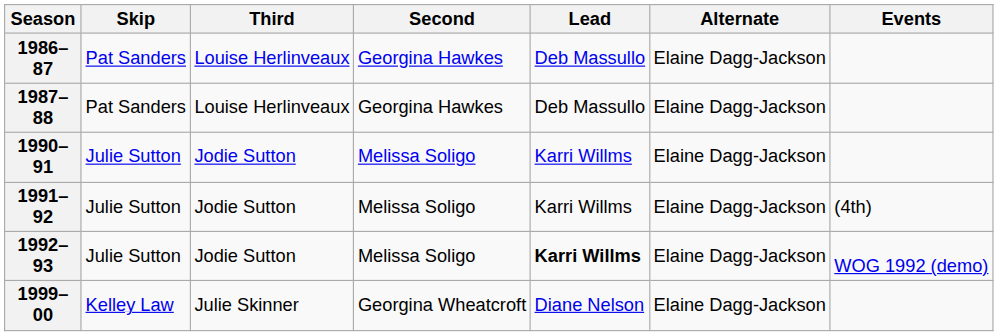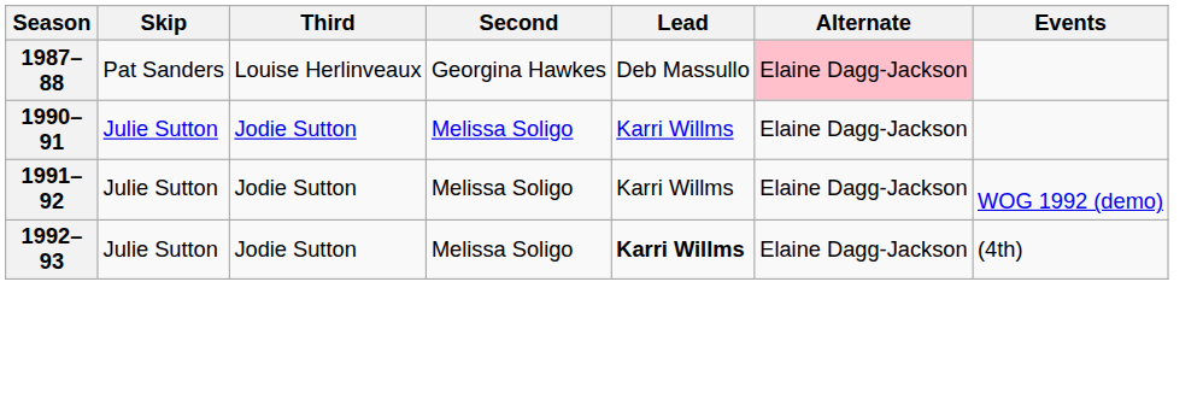 <table class="wikitable">
 <tr>
 <th scope="col" width=60>Season</th>
 <th scope="col">Skip</th>
 <th scope="col">Third</th>
 <th scope="col">Second</th>
 <th scope="col">Lead</th>
 <th scope="col">Alternate</th>
 <th scope="col">Events</th>
 </tr>
 <tr>
-<th scope="row">1986–87</th>
-<td><a href='#'>Pat Sanders</a></td>
-<td><a href='#'>Louise Herlinveaux</a></td>
-<td><a href='#'>Georgina Hawkes</a></td>
-<td><a href='#'>Deb Massullo</a></td>
-<td>Elaine Dagg-Jackson</td>
-<td> </td>
-</tr>
-<tr>
 <th scope="row">1987–88</th>
 <td>Pat Sanders</td>
 <td>Louise Herlinveaux</td>
 <td>Georgina Hawkes</td>
 <td>Deb Massullo</td>
-<td>Elaine Dagg-Jackson</td>
+<td style="background: pink;">Elaine Dagg-Jackson</td>
 <td> </td>
 </tr>
 <tr>
 <th scope="row">1990–91</th>
 <td><a href='#'>Julie Sutton</a></td>
 <td><a href='#'>Jodie Sutton</a></td>
 <td><a href='#'>Melissa Soligo</a></td>
 <td><a href='#'>Karri Willms</a></td>
 <td>Elaine Dagg-Jackson</td>
 <td> <br> </td>
 </tr>
 <tr>
 <th scope="row">1991–92</th>
 <td>Julie Sutton</td>
 <td>Jodie Sutton</td>
 <td>Melissa Soligo</td>
 <td>Karri Willms</td>
 <td>Elaine Dagg-Jackson</td>
-<td> (4th)</td>
+<td> <br><a href='#'>WOG 1992 (demo)</a> </td>
 </tr>
 <tr>
 <th scope="row">1992–93</th>
 <td>Julie Sutton</td>
 <td>Jodie Sutton</td>
 <td>Melissa Soligo</td>
 <td><strong>Karri Willms</strong></td>
 <td>Elaine Dagg-Jackson</td>
-<td> <br><a href='#'>WOG 1992 (demo)</a> </td>
-</tr>
-<tr>
-<th scope="row">1999–00</th>
-<td><a href='#'>Kelley Law</a></td>
-<td>Julie Skinner</td>
-<td>Georgina Wheatcroft</td>
-<td><a href='#'>Diane Nelson</a></td>
-<td>Elaine Dagg-Jackson</td>
-<td> </td>
+<td> (4th)</td>
 </tr>
 </table>
